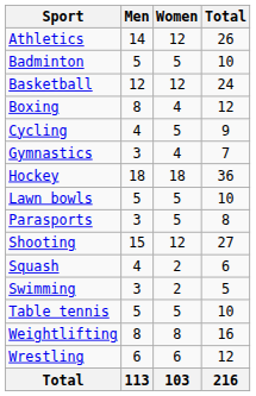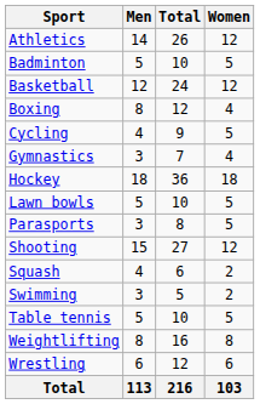 <table class="wikitable sortable" style="text-align:center;">
 <tr>
 <th>Sport</th>
 <th>Men</th>
+<th>Total</th>
 <th>Women</th>
-<th>Total</th>
 </tr>
 <tr>
 <td align=left><a href='#'>Athletics</a></td>
 <td>14</td>
+<td>26</td>
 <td>12</td>
-<td>26</td>
 </tr>
 <tr>
 <td align=left><a href='#'>Badminton</a></td>
 <td>5</td>
+<td>10</td>
 <td>5</td>
-<td>10</td>
 </tr>
 <tr>
 <td align=left><a href='#'>Basketball</a></td>
 <td>12</td>
+<td>24</td>
 <td>12</td>
-<td>24</td>
 </tr>
 <tr>
 <td align=left><a href='#'>Boxing</a></td>
 <td>8</td>
+<td>12</td>
 <td>4</td>
-<td>12</td>
 </tr>
 <tr>
 <td align=left><a href='#'>Cycling</a></td>
 <td>4</td>
+<td>9</td>
 <td>5</td>
-<td>9</td>
 </tr>
 <tr>
 <td align=left><a href='#'>Gymnastics</a></td>
 <td>3</td>
+<td>7</td>
 <td>4</td>
-<td>7</td>
 </tr>
 <tr>
 <td align=left><a href='#'>Hockey</a></td>
 <td>18</td>
+<td>36</td>
 <td>18</td>
-<td>36</td>
 </tr>
 <tr>
 <td align=left><a href='#'>Lawn bowls</a></td>
 <td>5</td>
+<td>10</td>
 <td>5</td>
-<td>10</td>
 </tr>
 <tr>
 <td align=left><a href='#'>Parasports</a></td>
 <td>3</td>
+<td>8</td>
 <td>5</td>
-<td>8</td>
 </tr>
 <tr>
 <td align=left><a href='#'>Shooting</a></td>
 <td>15</td>
+<td>27</td>
 <td>12</td>
-<td>27</td>
 </tr>
 <tr>
 <td align=left><a href='#'>Squash</a></td>
 <td>4</td>
+<td>6</td>
 <td>2</td>
-<td>6</td>
 </tr>
 <tr>
 <td align=left><a href='#'>Swimming</a></td>
 <td>3</td>
+<td>5</td>
 <td>2</td>
-<td>5</td>
 </tr>
 <tr>
 <td align=left><a href='#'>Table tennis</a></td>
 <td>5</td>
+<td>10</td>
 <td>5</td>
-<td>10</td>
 </tr>
 <tr>
 <td align=left><a href='#'>Weightlifting</a></td>
 <td>8</td>
+<td>16</td>
 <td>8</td>
-<td>16</td>
 </tr>
 <tr>
 <td align=left><a href='#'>Wrestling</a></td>
 <td>6</td>
+<td>12</td>
 <td>6</td>
-<td>12</td>
 </tr>
 <tr>
 <th>Total</th>
 <th>113</th>
+<th>216</th>
 <th>103</th>
-<th>216</th>
 </tr>
 </table>
